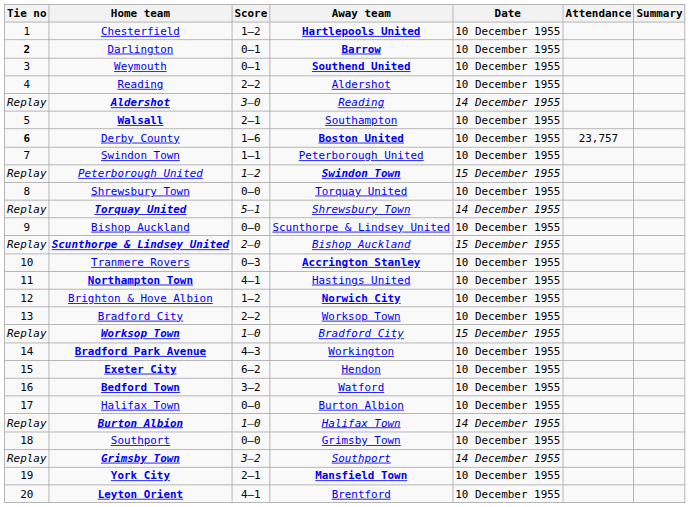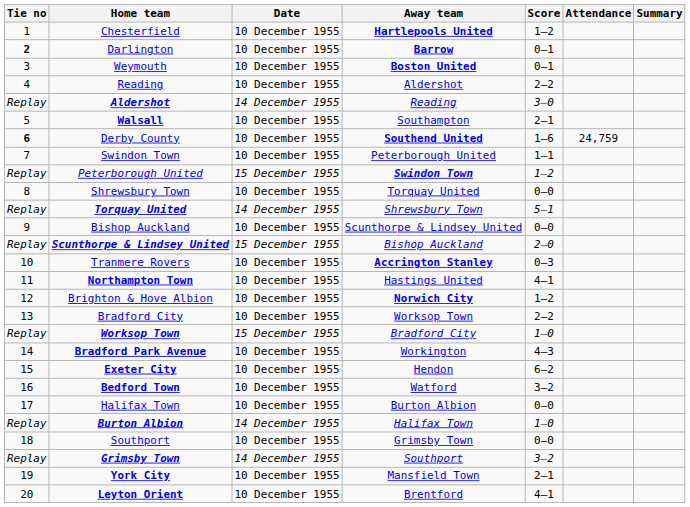 <table class="wikitable" style="text-align: center">
 <tr>
 <th>Tie no</th>
 <th>Home team</th>
+<th>Date</th>
+<th>Away team</th>
 <th>Score</th>
-<th>Away team</th>
-<th>Date</th>
 <th>Attendance</th>
 <th>Summary</th>
 </tr>
 <tr>
 <td>1</td>
 <td><a href='#'>Chesterfield</a></td>
+<td>10 December 1955</td>
+<td><strong><a href='#'>Hartlepools United</a></strong></td>
 <td>1–2</td>
-<td><strong><a href='#'>Hartlepools United</a></strong></td>
-<td>10 December 1955</td>
 <td></td>
 <td></td>
 </tr>
 <tr>
 <td><strong>2</strong></td>
 <td><a href='#'>Darlington</a></td>
+<td>10 December 1955</td>
+<td><strong><a href='#'>Barrow</a></strong></td>
 <td>0–1</td>
-<td><strong><a href='#'>Barrow</a></strong></td>
-<td>10 December 1955</td>
 <td></td>
 <td></td>
 </tr>
 <tr>
 <td>3</td>
 <td><a href='#'>Weymouth</a></td>
+<td>10 December 1955</td>
+<td><strong><a href='#'>Boston United</a></strong></td>
 <td>0–1</td>
-<td><strong><a href='#'>Southend United</a></strong></td>
-<td>10 December 1955</td>
 <td></td>
 <td></td>
 </tr>
 <tr>
 <td>4</td>
 <td><a href='#'>Reading</a></td>
+<td>10 December 1955</td>
+<td><a href='#'>Aldershot</a></td>
 <td>2–2</td>
-<td><a href='#'>Aldershot</a></td>
-<td>10 December 1955</td>
 <td></td>
 <td></td>
 </tr>
 <tr>
 <td><em>Replay</em></td>
 <td><strong><em><a href='#'>Aldershot</a></em></strong></td>
+<td><em>14 December 1955</em></td>
+<td><em><a href='#'>Reading</a></em></td>
 <td><em>3–0</em></td>
-<td><em><a href='#'>Reading</a></em></td>
-<td><em>14 December 1955</em></td>
 <td><em> </em></td>
 <td></td>
 </tr>
 <tr>
 <td>5</td>
 <td><strong><a href='#'>Walsall</a></strong></td>
+<td>10 December 1955</td>
+<td><a href='#'>Southampton</a></td>
 <td>2–1</td>
-<td><a href='#'>Southampton</a></td>
-<td>10 December 1955</td>
 <td></td>
 <td></td>
 </tr>
 <tr>
 <td><strong>6</strong></td>
 <td><a href='#'>Derby County</a></td>
+<td>10 December 1955</td>
+<td><strong><a href='#'>Southend United</a></strong></td>
 <td>1–6</td>
-<td><strong><a href='#'>Boston United</a></strong></td>
-<td>10 December 1955</td>
-<td>23,757</td>
+<td>24,759</td>
 <td></td>
 </tr>
 <tr>
 <td>7</td>
 <td><a href='#'>Swindon Town</a></td>
+<td>10 December 1955</td>
+<td><a href='#'>Peterborough United</a></td>
 <td>1–1</td>
-<td><a href='#'>Peterborough United</a></td>
-<td>10 December 1955</td>
 <td></td>
 <td></td>
 </tr>
 <tr>
 <td><em>Replay</em></td>
 <td><em><a href='#'>Peterborough United</a></em></td>
+<td><em>15 December 1955</em></td>
+<td><strong><em><a href='#'>Swindon Town</a></em></strong></td>
 <td><em>1–2</em></td>
-<td><strong><em><a href='#'>Swindon Town</a></em></strong></td>
-<td><em>15 December 1955</em></td>
 <td><em> </em></td>
 <td></td>
 </tr>
 <tr>
 <td>8</td>
 <td><a href='#'>Shrewsbury Town</a></td>
+<td>10 December 1955</td>
+<td><a href='#'>Torquay United</a></td>
 <td>0–0</td>
-<td><a href='#'>Torquay United</a></td>
-<td>10 December 1955</td>
 <td></td>
 <td></td>
 </tr>
 <tr>
 <td><em>Replay</em></td>
 <td><strong><em><a href='#'>Torquay United</a></em></strong></td>
+<td><em>14 December 1955</em></td>
+<td><em><a href='#'>Shrewsbury Town</a></em></td>
 <td><em>5–1</em></td>
-<td><em><a href='#'>Shrewsbury Town</a></em></td>
-<td><em>14 December 1955</em></td>
 <td><em> </em></td>
 <td></td>
 </tr>
 <tr>
 <td>9</td>
 <td><a href='#'>Bishop Auckland</a></td>
+<td>10 December 1955</td>
+<td><a href='#'>Scunthorpe & Lindsey United</a></td>
 <td>0–0</td>
-<td><a href='#'>Scunthorpe & Lindsey United</a></td>
-<td>10 December 1955</td>
 <td></td>
 <td></td>
 </tr>
 <tr>
 <td><em>Replay</em></td>
 <td><strong><em><a href='#'>Scunthorpe & Lindsey United</a></em></strong></td>
+<td><em>15 December 1955</em></td>
+<td><em><a href='#'>Bishop Auckland</a></em></td>
 <td><em>2–0</em></td>
-<td><em><a href='#'>Bishop Auckland</a></em></td>
-<td><em>15 December 1955</em></td>
 <td><em> </em></td>
 <td></td>
 </tr>
 <tr>
 <td>10</td>
 <td><a href='#'>Tranmere Rovers</a></td>
+<td>10 December 1955</td>
+<td><strong><a href='#'>Accrington Stanley</a></strong></td>
 <td>0–3</td>
-<td><strong><a href='#'>Accrington Stanley</a></strong></td>
-<td>10 December 1955</td>
 <td></td>
 <td></td>
 </tr>
 <tr>
 <td>11</td>
 <td><strong><a href='#'>Northampton Town</a></strong></td>
+<td>10 December 1955</td>
+<td><a href='#'>Hastings United</a></td>
 <td>4–1</td>
-<td><a href='#'>Hastings United</a></td>
-<td>10 December 1955</td>
 <td></td>
 <td></td>
 </tr>
 <tr>
 <td>12</td>
 <td><a href='#'>Brighton & Hove Albion</a></td>
+<td>10 December 1955</td>
+<td><strong><a href='#'>Norwich City</a></strong></td>
 <td>1–2</td>
-<td><strong><a href='#'>Norwich City</a></strong></td>
-<td>10 December 1955</td>
 <td></td>
 <td></td>
 </tr>
 <tr>
 <td>13</td>
 <td><a href='#'>Bradford City</a></td>
+<td>10 December 1955</td>
+<td><a href='#'>Worksop Town</a></td>
 <td>2–2</td>
-<td><a href='#'>Worksop Town</a></td>
-<td>10 December 1955</td>
 <td></td>
 <td></td>
 </tr>
 <tr>
 <td><em>Replay</em></td>
 <td><strong><em><a href='#'>Worksop Town</a></em></strong></td>
+<td><em>15 December 1955</em></td>
+<td><em><a href='#'>Bradford City</a></em></td>
 <td><em>1–0</em></td>
-<td><em><a href='#'>Bradford City</a></em></td>
-<td><em>15 December 1955</em></td>
 <td><em> </em></td>
 <td></td>
 </tr>
 <tr>
 <td>14</td>
 <td><strong><a href='#'>Bradford Park Avenue</a></strong></td>
+<td>10 December 1955</td>
+<td><a href='#'>Workington</a></td>
 <td>4–3</td>
-<td><a href='#'>Workington</a></td>
-<td>10 December 1955</td>
 <td></td>
 <td></td>
 </tr>
 <tr>
 <td>15</td>
 <td><strong><a href='#'>Exeter City</a></strong></td>
+<td>10 December 1955</td>
+<td><a href='#'>Hendon</a></td>
 <td>6–2</td>
-<td><a href='#'>Hendon</a></td>
-<td>10 December 1955</td>
 <td></td>
 <td></td>
 </tr>
 <tr>
 <td>16</td>
 <td><strong><a href='#'>Bedford Town</a></strong></td>
+<td>10 December 1955</td>
+<td><a href='#'>Watford</a></td>
 <td>3–2</td>
-<td><a href='#'>Watford</a></td>
-<td>10 December 1955</td>
 <td></td>
 <td></td>
 </tr>
 <tr>
 <td>17</td>
 <td><a href='#'>Halifax Town</a></td>
+<td>10 December 1955</td>
+<td><a href='#'>Burton Albion</a></td>
 <td>0–0</td>
-<td><a href='#'>Burton Albion</a></td>
-<td>10 December 1955</td>
 <td></td>
 <td></td>
 </tr>
 <tr>
 <td><em>Replay</em></td>
 <td><strong><em><a href='#'>Burton Albion</a></em></strong></td>
+<td><em>14 December 1955</em></td>
+<td><em><a href='#'>Halifax Town</a></em></td>
 <td><em>1–0</em></td>
-<td><em><a href='#'>Halifax Town</a></em></td>
-<td><em>14 December 1955</em></td>
 <td><em> </em></td>
 <td></td>
 </tr>
 <tr>
 <td>18</td>
 <td><a href='#'>Southport</a></td>
+<td>10 December 1955</td>
+<td><a href='#'>Grimsby Town</a></td>
 <td>0–0</td>
-<td><a href='#'>Grimsby Town</a></td>
-<td>10 December 1955</td>
 <td></td>
 <td></td>
 </tr>
 <tr>
 <td><em>Replay</em></td>
 <td><strong><em><a href='#'>Grimsby Town</a></em></strong></td>
+<td><em>14 December 1955</em></td>
+<td><em><a href='#'>Southport</a></em></td>
 <td><em>3–2</em></td>
-<td><em><a href='#'>Southport</a></em></td>
-<td><em>14 December 1955</em></td>
 <td><em> </em></td>
 <td></td>
 </tr>
 <tr>
 <td>19</td>
 <td><strong><a href='#'>York City</a></strong></td>
+<td>10 December 1955</td>
+<td><a href='#'>Mansfield Town</a></td>
 <td>2–1</td>
-<td><strong><a href='#'>Mansfield Town</a></strong></td>
-<td>10 December 1955</td>
 <td></td>
 <td></td>
 </tr>
 <tr>
 <td>20</td>
 <td><strong><a href='#'>Leyton Orient</a></strong></td>
+<td>10 December 1955</td>
+<td><a href='#'>Brentford</a></td>
 <td>4–1</td>
-<td><a href='#'>Brentford</a></td>
-<td>10 December 1955</td>
 <td></td>
 <td></td>
 </tr>
 </table>
